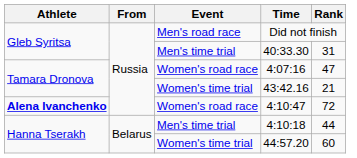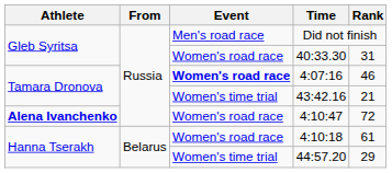 <table class=wikitable style=font-size:95%;text-align:center>
 <tr>
 <th>Athlete</th>
 <th>From</th>
 <th>Event</th>
 <th>Time</th>
 <th>Rank</th>
 </tr>
 <tr>
 <td align=left rowspan=2><a href='#'>Gleb Syritsa</a></td>
 <td rowspan=5 align=left>Russia</td>
 <td align=left><a href='#'>Men's road race</a></td>
 <td colspan=2>Did not finish</td>
 </tr>
 <tr>
-<td align=left><a href='#'>Men's time trial</a></td>
+<td align=left><a href='#'>Women's road race</a></td>
 <td>40:33.30</td>
 <td>31</td>
 </tr>
 <tr>
 <td rowspan=2 align=left><a href='#'>Tamara Dronova</a></td>
-<td align=left><a href='#'>Women's road race</a></td>
+<td align=left><strong><a href='#'>Women's road race</a></strong></td>
 <td>4:07:16</td>
-<td>47</td>
+<td>46</td>
 </tr>
 <tr>
 <td align=left><a href='#'>Women's time trial</a></td>
 <td>43:42.16</td>
 <td>21</td>
 </tr>
 <tr>
 <td align=left><strong><a href='#'>Alena Ivanchenko</a></strong></td>
 <td align=left><a href='#'>Women's road race</a></td>
 <td>4:10:47</td>
 <td>72</td>
 </tr>
 <tr>
 <td rowspan=2 align=left><a href='#'>Hanna Tserakh</a></td>
 <td rowspan=2 align=left>Belarus</td>
-<td align=left><a href='#'>Men's time trial</a></td>
+<td align=left><a href='#'>Women's road race</a></td>
 <td>4:10:18</td>
-<td>44</td>
+<td>61</td>
 </tr>
 <tr>
 <td align=left><a href='#'>Women's time trial</a></td>
 <td>44:57.20</td>
-<td>60</td>
+<td>29</td>
 </tr>
 </table>
